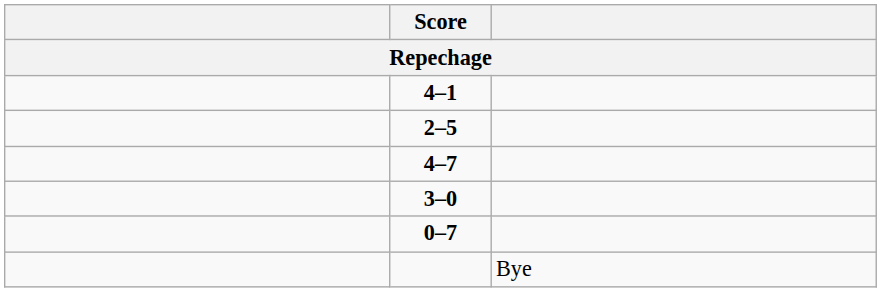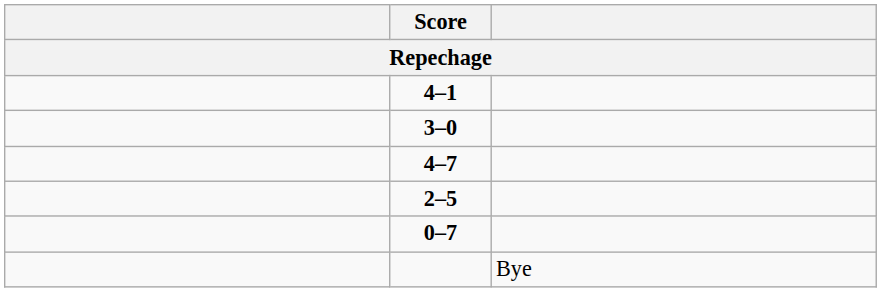 <table class="wikitable" style="text-align: left;">
 <tr>
 <th align="right" width="270"></th>
 <th width="65">Score</th>
 <th align="left" width="270"></th>
 </tr>
 <tr>
 <th colspan="3">Repechage</th>
 </tr>
 <tr>
 <td><strong></strong></td>
 <td align=center><strong>4–1</strong></td>
 <td></td>
 </tr>
 <tr>
+<td><strong></strong></td>
+<td align=center><strong>3–0</strong></td>
 <td></td>
-<td align=center><strong>2–5</strong></td>
-<td><strong></strong></td>
 </tr>
 <tr>
 <td></td>
 <td align=center><strong>4–7</strong></td>
 <td><strong></strong></td>
 </tr>
 <tr>
+<td></td>
+<td align=center><strong>2–5</strong></td>
 <td><strong></strong></td>
-<td align=center><strong>3–0</strong></td>
-<td></td>
 </tr>
 <tr>
 <td></td>
 <td align=center><strong>0–7</strong></td>
 <td><strong></strong></td>
 </tr>
 <tr>
 <td><strong></strong></td>
 <td></td>
 <td>Bye</td>
 </tr>
 </table>
